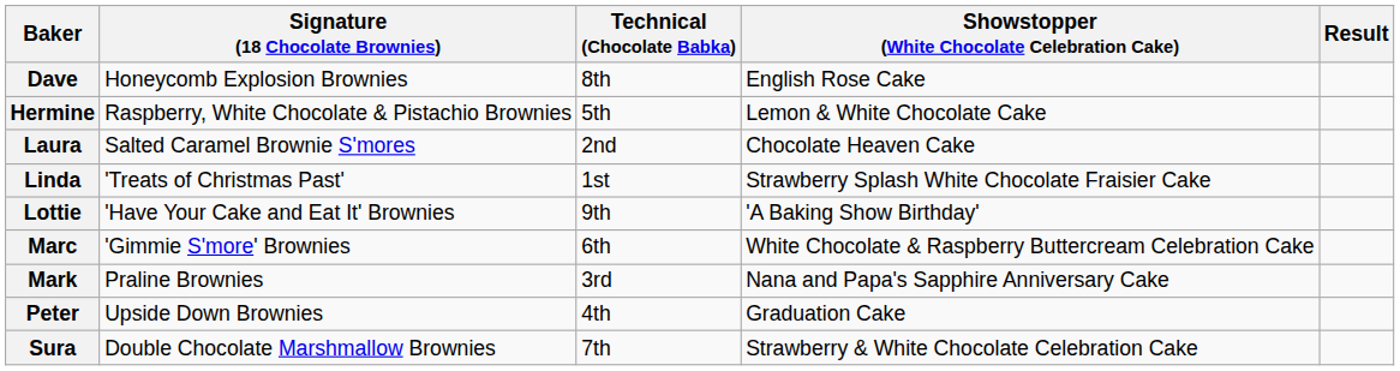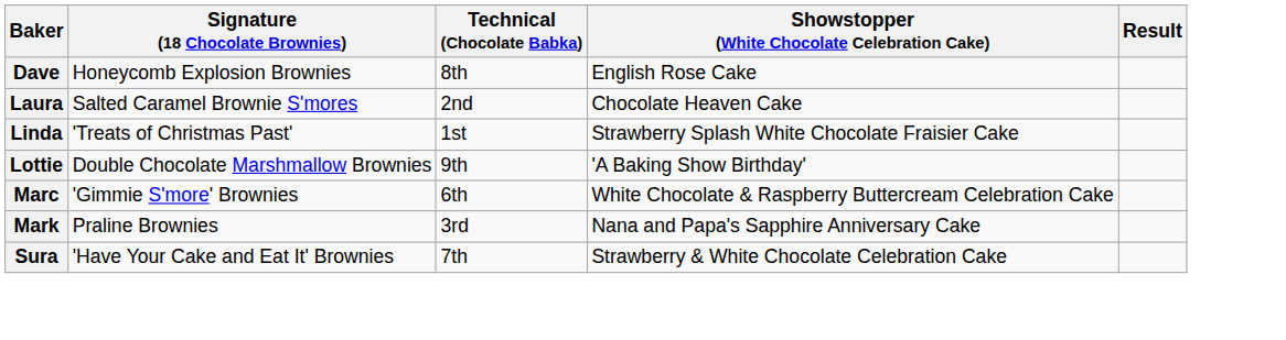 <table class="wikitable sortable col3center sticky-header">
 <tr>
 <th scope="col">Baker</th>
 <th scope="col" class="unsortable">Signature<br><small>(18 <a href='#'>Chocolate Brownies</a>)</small></th>
 <th scope="col">Technical<br><small>(Chocolate <a href='#'>Babka</a>)</small></th>
 <th scope="col" class="unsortable">Showstopper<br><small>(<a href='#'>White Chocolate</a> Celebration Cake)</small></th>
 <th scope="col">Result</th>
 </tr>
 <tr>
 <th scope="row">Dave</th>
 <td>Honeycomb Explosion Brownies</td>
 <td>8th</td>
 <td>English Rose Cake</td>
-<td></td>
-</tr>
-<tr>
-<th scope="row">Hermine</th>
-<td>Raspberry, White Chocolate & Pistachio Brownies</td>
-<td>5th</td>
-<td>Lemon & White Chocolate Cake</td>
 <td></td>
 </tr>
 <tr>
 <th scope="row">Laura</th>
 <td>Salted Caramel Brownie <a href='#'>S'mores</a></td>
 <td>2nd</td>
 <td>Chocolate Heaven Cake</td>
 <td></td>
 </tr>
 <tr>
 <th scope="row">Linda</th>
 <td>'Treats of Christmas Past'</td>
 <td>1st</td>
 <td>Strawberry Splash White Chocolate Fraisier Cake</td>
 <td></td>
 </tr>
 <tr>
 <th scope="row">Lottie</th>
-<td>'Have Your Cake and Eat It' Brownies</td>
+<td>Double Chocolate <a href='#'>Marshmallow</a> Brownies</td>
 <td>9th</td>
 <td>'A Baking Show Birthday'</td>
 <td></td>
 </tr>
 <tr>
 <th scope="row">Marc</th>
 <td>'Gimmie <a href='#'>S'more</a>' Brownies</td>
 <td>6th</td>
 <td>White Chocolate & Raspberry Buttercream Celebration Cake</td>
 <td></td>
 </tr>
 <tr>
 <th scope="row">Mark</th>
 <td>Praline Brownies</td>
 <td>3rd</td>
 <td>Nana and Papa's Sapphire Anniversary Cake</td>
 <td></td>
 </tr>
 <tr>
-<th scope="row">Peter</th>
-<td>Upside Down Brownies</td>
-<td>4th</td>
-<td>Graduation Cake</td>
-<td></td>
-</tr>
-<tr>
 <th scope="row">Sura</th>
-<td>Double Chocolate <a href='#'>Marshmallow</a> Brownies</td>
+<td>'Have Your Cake and Eat It' Brownies</td>
 <td>7th</td>
 <td>Strawberry & White Chocolate Celebration Cake</td>
 <td></td>
 </tr>
 </table>
